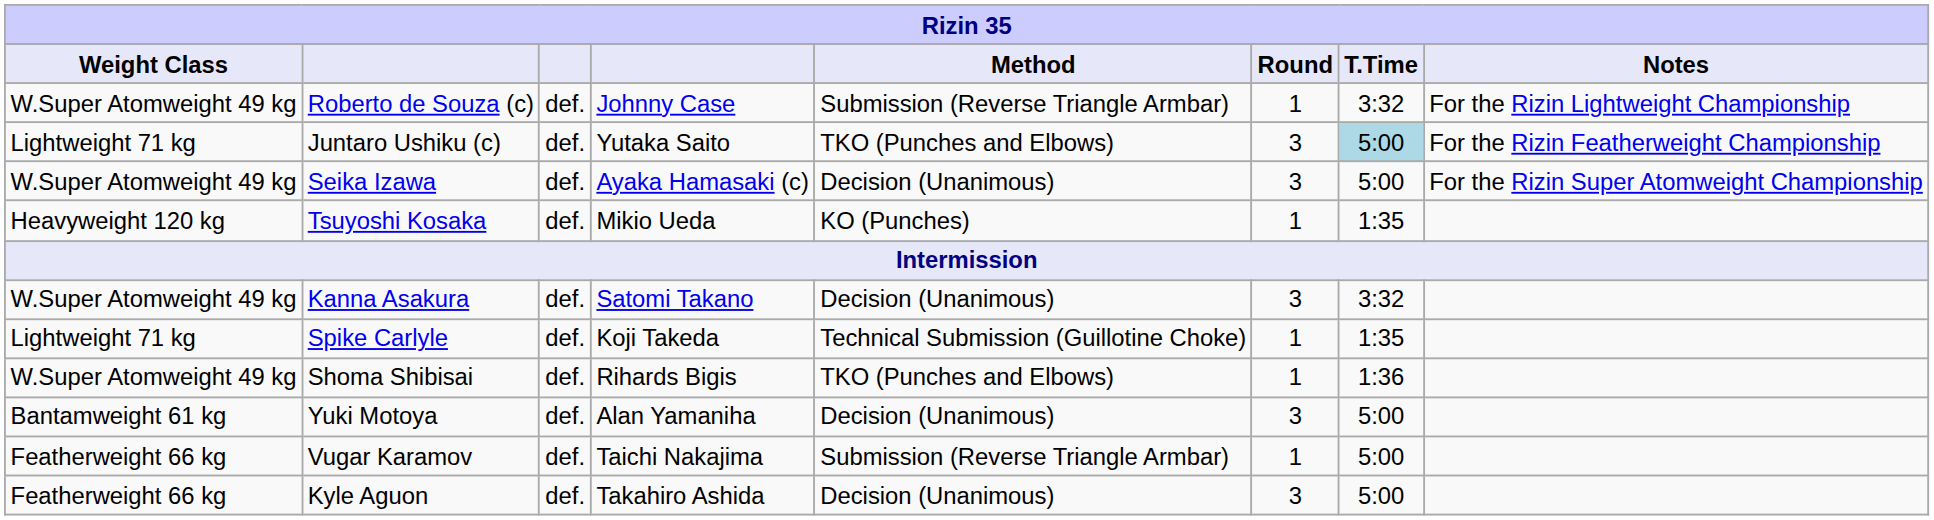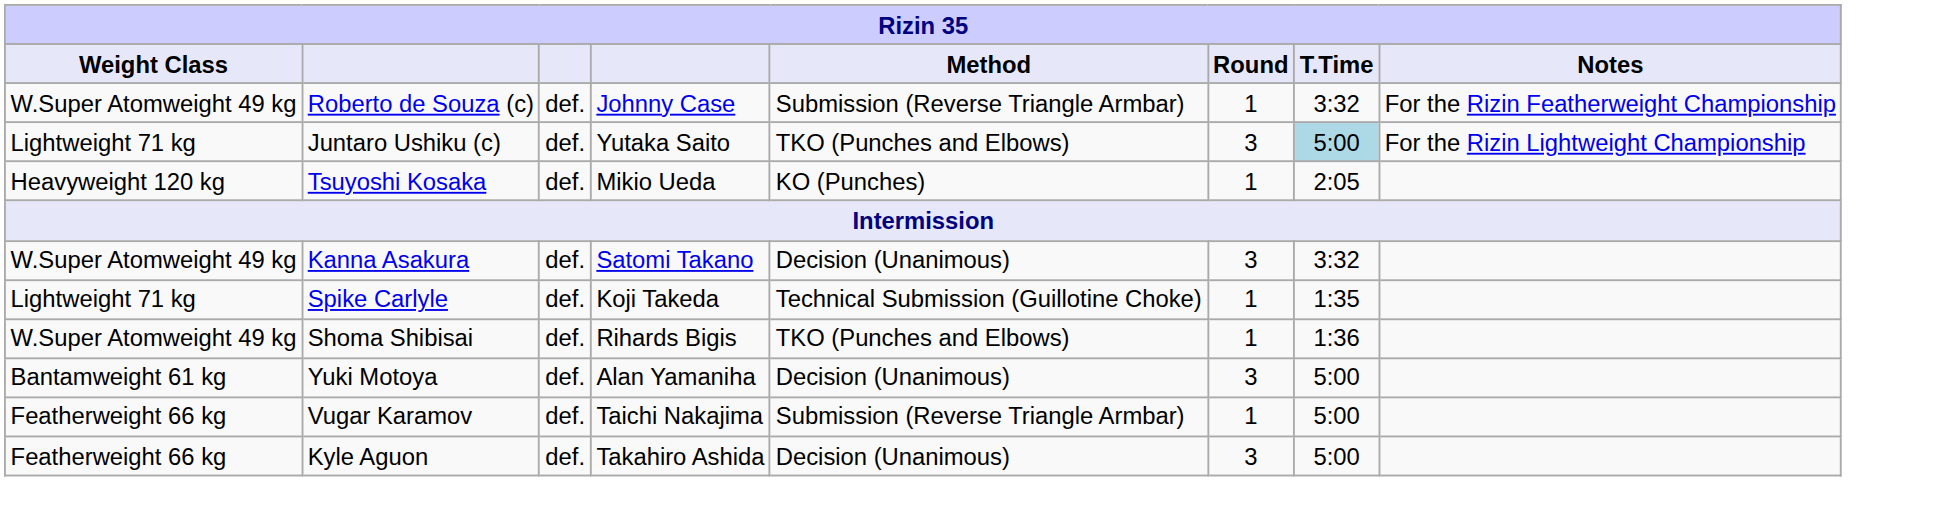 <table class="wikitable" style="font-size: 80%;">
 <tr>
 <th colspan="8" style="background-color: #ccf; color: #000080; text-align: center;"><strong>Rizin 35</strong></th>
 </tr>
 <tr>
 <th colspan="1" style="background-color: #E6E8FA; color: #000000; text-align: center;">Weight Class</th>
 <th colspan="1" style="background-color: #E6E8FA; color: #000000; text-align: center;"></th>
 <th colspan="1" style="background-color: #E6E8FA; color: #000000; text-align: center;"></th>
 <th colspan="1" style="background-color: #E6E8FA; color: #000000; text-align: center;"></th>
 <th colspan="1" style="background-color: #E6E8FA; color: #000000; text-align: center;">Method</th>
 <th colspan="1" style="background-color: #E6E8FA; color: #000000; text-align: center;">Round</th>
 <th colspan="1" style="background-color: #E6E8FA; color: #000000; text-align: center;">T.Time</th>
 <th colspan="1" style="background-color: #E6E8FA; color: #000000; text-align: center;">Notes</th>
 </tr>
 <tr>
 <td>W.Super Atomweight 49 kg</td>
 <td> <a href='#'>Roberto de Souza</a> (c)</td>
 <td align=center>def.</td>
 <td> <a href='#'>Johnny Case</a></td>
 <td>Submission (Reverse Triangle Armbar)</td>
 <td align=center>1</td>
 <td align=center>3:32</td>
-<td>For the <a href='#'>Rizin Lightweight Championship</a></td>
+<td>For the <a href='#'>Rizin Featherweight Championship</a></td>
 </tr>
 <tr>
 <td>Lightweight 71 kg</td>
 <td> Juntaro Ushiku (c)</td>
 <td align=center>def.</td>
 <td> Yutaka Saito</td>
 <td>TKO (Punches and Elbows)</td>
 <td align=center>3</td>
 <td align=center style="background: lightblue;">5:00</td>
-<td>For the <a href='#'>Rizin Featherweight Championship</a></td>
-</tr>
-<tr>
-<td>W.Super Atomweight 49 kg</td>
-<td><a href='#'>Seika Izawa</a></td>
-<td align=center>def.</td>
-<td> <a href='#'>Ayaka Hamasaki</a> (c)</td>
-<td>Decision (Unanimous)</td>
-<td align=center>3</td>
-<td align=center>5:00</td>
-<td>For the <a href='#'>Rizin Super Atomweight Championship</a></td>
+<td>For the <a href='#'>Rizin Lightweight Championship</a></td>
 </tr>
 <tr>
 <td>Heavyweight 120 kg</td>
 <td> <a href='#'>Tsuyoshi Kosaka</a></td>
 <td align=center>def.</td>
 <td> Mikio Ueda</td>
 <td>KO (Punches)</td>
 <td align=center>1</td>
-<td align=center>1:35</td>
+<td align=center>2:05</td>
 <td></td>
 </tr>
 <tr>
 <th colspan="8" style="background-color: #E6E8FA; color: #000080; text-align: center;"><strong>Intermission</strong></th>
 </tr>
 <tr>
 <td>W.Super Atomweight 49 kg</td>
 <td> <a href='#'>Kanna Asakura</a></td>
 <td align=center>def.</td>
 <td> <a href='#'>Satomi Takano</a></td>
 <td>Decision (Unanimous)</td>
 <td align=center>3</td>
 <td align=center>3:32</td>
 <td></td>
 </tr>
 <tr>
 <td>Lightweight 71 kg</td>
 <td> <a href='#'>Spike Carlyle</a></td>
 <td align=center>def.</td>
 <td> Koji Takeda</td>
 <td>Technical Submission (Guillotine Choke)</td>
 <td align=center>1</td>
 <td align=center>1:35</td>
 <td></td>
 </tr>
 <tr>
 <td>W.Super Atomweight 49 kg</td>
 <td> Shoma Shibisai</td>
 <td align=center>def.</td>
 <td> Rihards Bigis</td>
 <td>TKO (Punches and Elbows)</td>
 <td align=center>1</td>
 <td align=center>1:36</td>
 <td></td>
 </tr>
 <tr>
 <td>Bantamweight 61 kg</td>
 <td> Yuki Motoya</td>
 <td align=center>def.</td>
 <td> Alan Yamaniha</td>
 <td>Decision (Unanimous)</td>
 <td align=center>3</td>
 <td align=center>5:00</td>
 <td></td>
 </tr>
 <tr>
 <td>Featherweight 66 kg</td>
 <td> Vugar Karamov</td>
 <td align=center>def.</td>
 <td> Taichi Nakajima</td>
 <td>Submission (Reverse Triangle Armbar)</td>
 <td align=center>1</td>
 <td align=center>5:00</td>
 <td></td>
 </tr>
 <tr>
 <td>Featherweight 66 kg</td>
 <td> Kyle Aguon</td>
 <td align=center>def.</td>
 <td> Takahiro Ashida</td>
 <td>Decision (Unanimous)</td>
 <td align=center>3</td>
 <td align=center>5:00</td>
 <td></td>
 </tr>
 </table>
